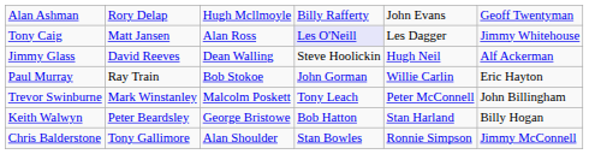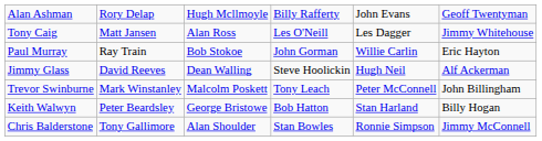 <table class="wikitable">
 <tr>
 <td><a href='#'>Alan Ashman</a></td>
 <td><a href='#'>Rory Delap</a></td>
 <td><a href='#'>Hugh Mcllmoyle</a></td>
 <td><a href='#'>Billy Rafferty</a></td>
 <td>John Evans</td>
 <td><a href='#'>Geoff Twentyman</a></td>
 </tr>
 <tr>
 <td><a href='#'>Tony Caig</a></td>
 <td><a href='#'>Matt Jansen</a></td>
 <td><a href='#'>Alan Ross</a></td>
-<td style="background: lavender;"><a href='#'>Les O'Neill</a></td>
+<td><a href='#'>Les O'Neill</a></td>
 <td>Les Dagger</td>
 <td><a href='#'>Jimmy Whitehouse</a></td>
+</tr>
+<tr>
+<td><a href='#'>Paul Murray</a></td>
+<td>Ray Train</td>
+<td><a href='#'>Bob Stokoe</a></td>
+<td><a href='#'>John Gorman</a></td>
+<td><a href='#'>Willie Carlin</a></td>
+<td>Eric Hayton</td>
 </tr>
 <tr>
 <td><a href='#'>Jimmy Glass</a></td>
 <td><a href='#'>David Reeves</a></td>
 <td><a href='#'>Dean Walling</a></td>
 <td>Steve Hoolickin</td>
 <td><a href='#'>Hugh Neil</a></td>
 <td><a href='#'>Alf Ackerman</a></td>
-</tr>
-<tr>
-<td><a href='#'>Paul Murray</a></td>
-<td>Ray Train</td>
-<td><a href='#'>Bob Stokoe</a></td>
-<td><a href='#'>John Gorman</a></td>
-<td><a href='#'>Willie Carlin</a></td>
-<td>Eric Hayton</td>
 </tr>
 <tr>
 <td><a href='#'>Trevor Swinburne</a></td>
 <td><a href='#'>Mark Winstanley</a></td>
 <td><a href='#'>Malcolm Poskett</a></td>
 <td><a href='#'>Tony Leach</a></td>
 <td><a href='#'>Peter McConnell</a></td>
 <td>John Billingham</td>
 </tr>
 <tr>
 <td><a href='#'>Keith Walwyn</a></td>
 <td><a href='#'>Peter Beardsley</a></td>
 <td><a href='#'>George Bristowe</a></td>
 <td><a href='#'>Bob Hatton</a></td>
 <td><a href='#'>Stan Harland</a></td>
 <td>Billy Hogan</td>
 </tr>
 <tr>
 <td><a href='#'>Chris Balderstone</a></td>
 <td><a href='#'>Tony Gallimore</a></td>
 <td><a href='#'>Alan Shoulder</a></td>
 <td><a href='#'>Stan Bowles</a></td>
 <td><a href='#'>Ronnie Simpson</a></td>
 <td><a href='#'>Jimmy McConnell</a></td>
 </tr>
 </table>
